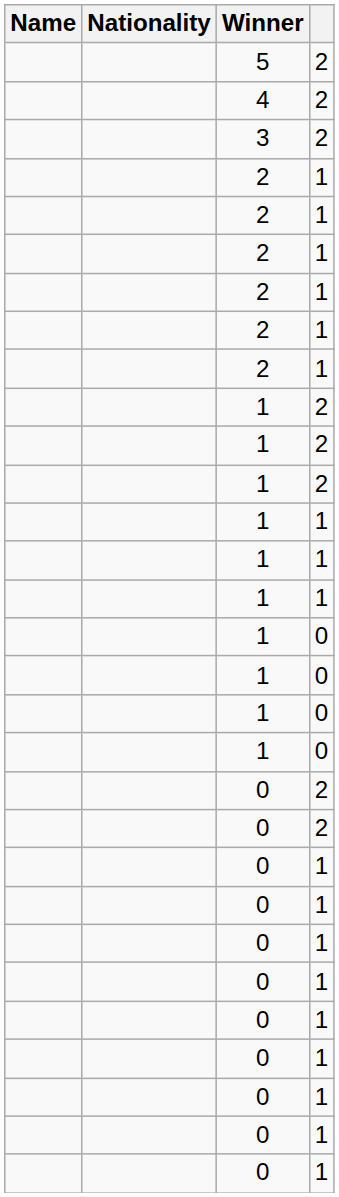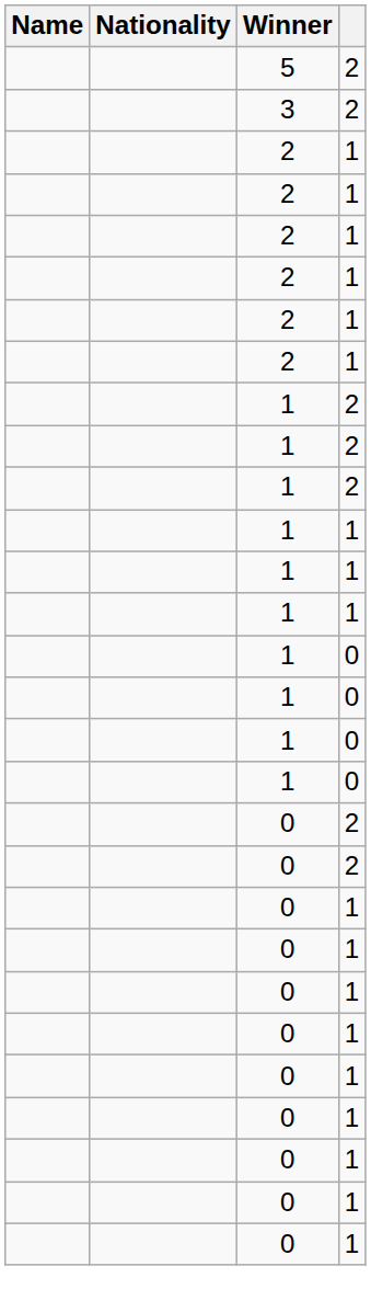 <table class="wikitable sortable" style="text-align: center">
 <tr>
 <th>Name</th>
 <th>Nationality</th>
 <th>Winner</th>
 <th></th>
 </tr>
 <tr>
 <td align="left"></td>
 <td align="left"></td>
 <td>5</td>
-<td>2</td>
-</tr>
-<tr>
-<td align="left"></td>
-<td align="left"></td>
-<td>4</td>
 <td>2</td>
 </tr>
 <tr>
 <td align="left"></td>
 <td align="left"></td>
 <td>3</td>
 <td>2</td>
 </tr>
 <tr>
 <td align="left"></td>
 <td align="left"></td>
 <td>2</td>
 <td>1</td>
 </tr>
 <tr>
 <td align="left"></td>
 <td align="left"></td>
 <td>2</td>
 <td>1</td>
 </tr>
 <tr>
 <td align="left"></td>
 <td align="left"></td>
 <td>2</td>
 <td>1</td>
 </tr>
 <tr>
 <td align="left"></td>
 <td align="left"></td>
 <td>2</td>
 <td>1</td>
 </tr>
 <tr>
 <td align="left"></td>
 <td align="left"></td>
 <td>2</td>
 <td>1</td>
 </tr>
 <tr>
 <td align="left"></td>
 <td align="left"></td>
 <td>2</td>
 <td>1</td>
 </tr>
 <tr>
 <td align="left"></td>
 <td align="left"></td>
 <td>1</td>
 <td>2</td>
 </tr>
 <tr>
 <td align="left"></td>
 <td align="left"></td>
 <td>1</td>
 <td>2</td>
 </tr>
 <tr>
 <td align="left"></td>
 <td align="left"></td>
 <td>1</td>
 <td>2</td>
 </tr>
 <tr>
 <td align="left"></td>
 <td align="left"></td>
 <td>1</td>
 <td>1</td>
 </tr>
 <tr>
 <td align="left"></td>
 <td align="left"></td>
 <td>1</td>
 <td>1</td>
 </tr>
 <tr>
 <td align="left"></td>
 <td align="left"></td>
 <td>1</td>
 <td>1</td>
 </tr>
 <tr>
 <td align="left"></td>
 <td align="left"></td>
 <td>1</td>
 <td>0</td>
 </tr>
 <tr>
 <td align="left"></td>
 <td align="left"></td>
 <td>1</td>
 <td>0</td>
 </tr>
 <tr>
 <td align="left"></td>
 <td align="left"></td>
 <td>1</td>
 <td>0</td>
 </tr>
 <tr>
 <td align="left"></td>
 <td align="left"></td>
 <td>1</td>
 <td>0</td>
 </tr>
 <tr>
 <td align="left"></td>
 <td align="left"></td>
 <td>0</td>
 <td>2</td>
 </tr>
 <tr>
 <td align="left"></td>
 <td align="left"></td>
 <td>0</td>
 <td>2</td>
 </tr>
 <tr>
 <td align="left"></td>
 <td align="left"></td>
 <td>0</td>
 <td>1</td>
 </tr>
 <tr>
 <td align="left"></td>
 <td align="left"></td>
 <td>0</td>
 <td>1</td>
 </tr>
 <tr>
 <td align="left"></td>
 <td align="left"></td>
 <td>0</td>
 <td>1</td>
 </tr>
 <tr>
 <td align="left"></td>
 <td align="left"></td>
 <td>0</td>
 <td>1</td>
 </tr>
 <tr>
 <td align="left"></td>
 <td align="left"></td>
 <td>0</td>
 <td>1</td>
 </tr>
 <tr>
 <td align="left"></td>
 <td align="left"></td>
 <td>0</td>
 <td>1</td>
 </tr>
 <tr>
 <td align="left"></td>
 <td align="left"></td>
 <td>0</td>
 <td>1</td>
 </tr>
 <tr>
 <td align="left"></td>
 <td align="left"></td>
 <td>0</td>
 <td>1</td>
 </tr>
 <tr>
 <td align="left"></td>
 <td align="left"></td>
 <td>0</td>
 <td>1</td>
 </tr>
 </table>
